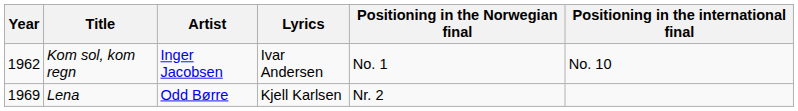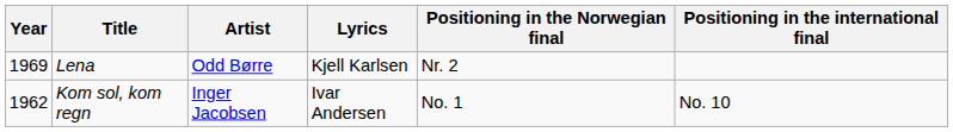 <table class="wikitable">
 <tr>
 <th>Year</th>
 <th>Title</th>
 <th>Artist</th>
 <th>Lyrics</th>
 <th>Positioning in the Norwegian final</th>
 <th>Positioning in the international final</th>
 </tr>
 <tr>
+<td>1969</td>
+<td><em>Lena</em></td>
+<td><a href='#'>Odd Børre</a></td>
+<td>Kjell Karlsen</td>
+<td>Nr. 2</td>
+<td></td>
+</tr>
+<tr>
 <td>1962</td>
 <td><em>Kom sol, kom regn</em></td>
 <td><a href='#'>Inger Jacobsen</a></td>
 <td>Ivar Andersen</td>
 <td>No. 1</td>
 <td>No. 10</td>
 </tr>
-<tr>
-<td>1969</td>
-<td><em>Lena</em></td>
-<td><a href='#'>Odd Børre</a></td>
-<td>Kjell Karlsen</td>
-<td>Nr. 2</td>
-<td></td>
-</tr>
 </table>
